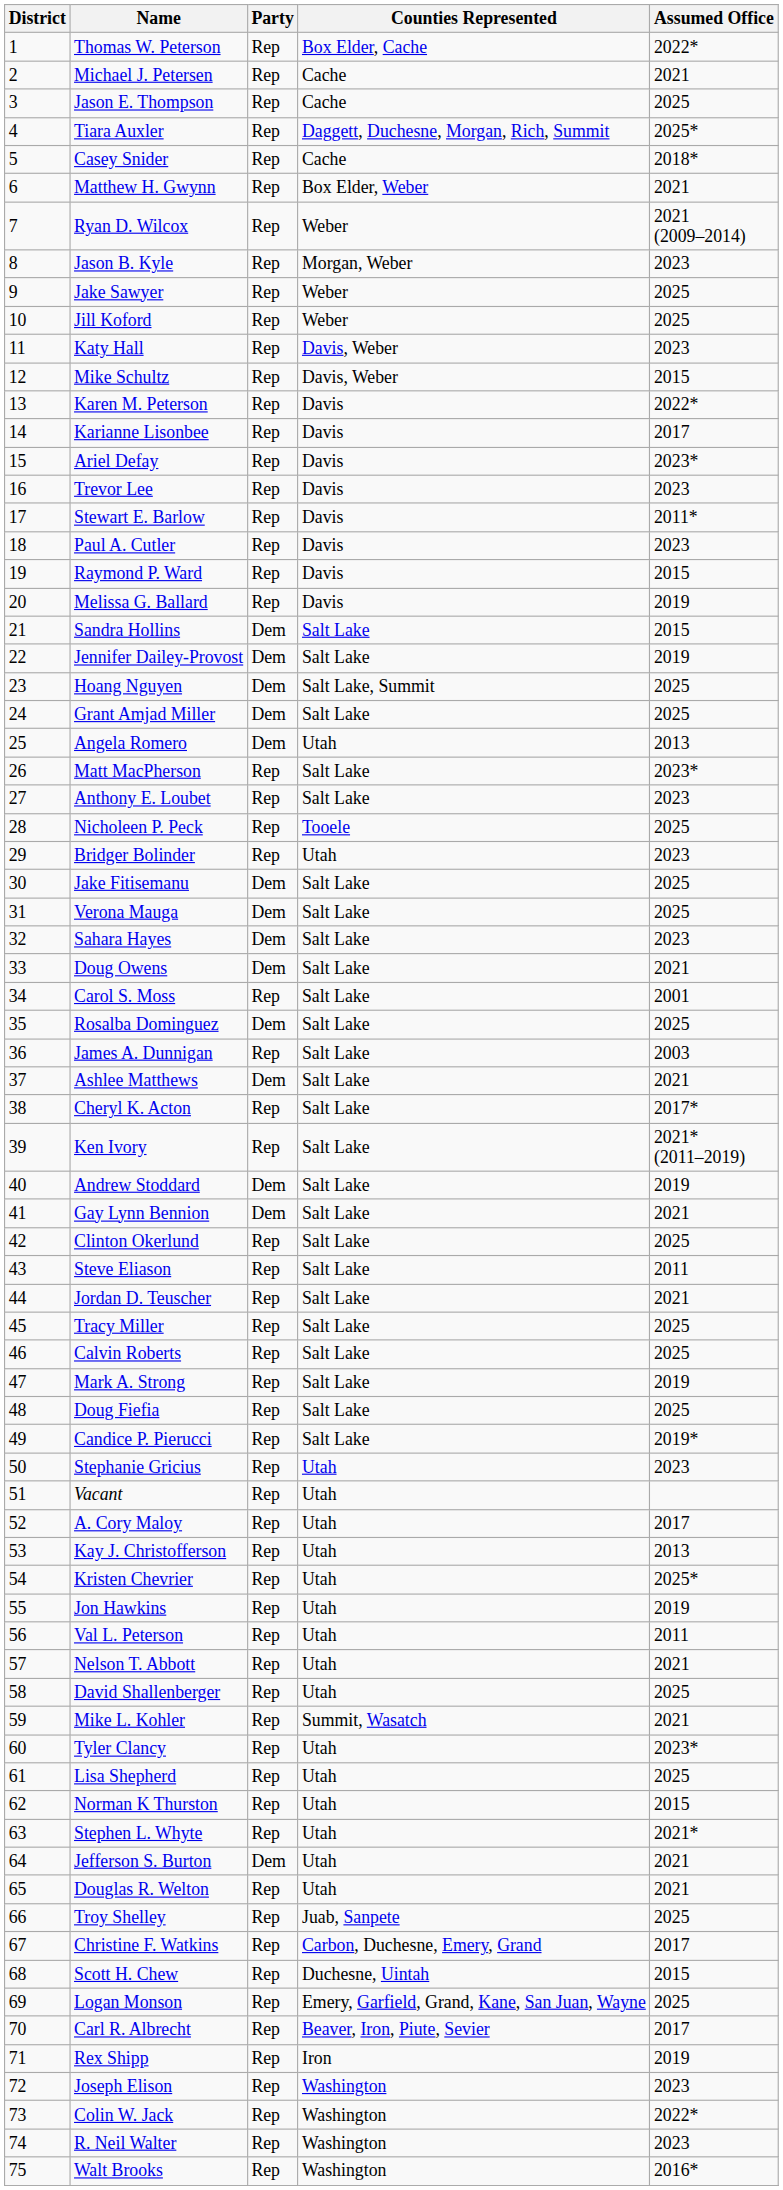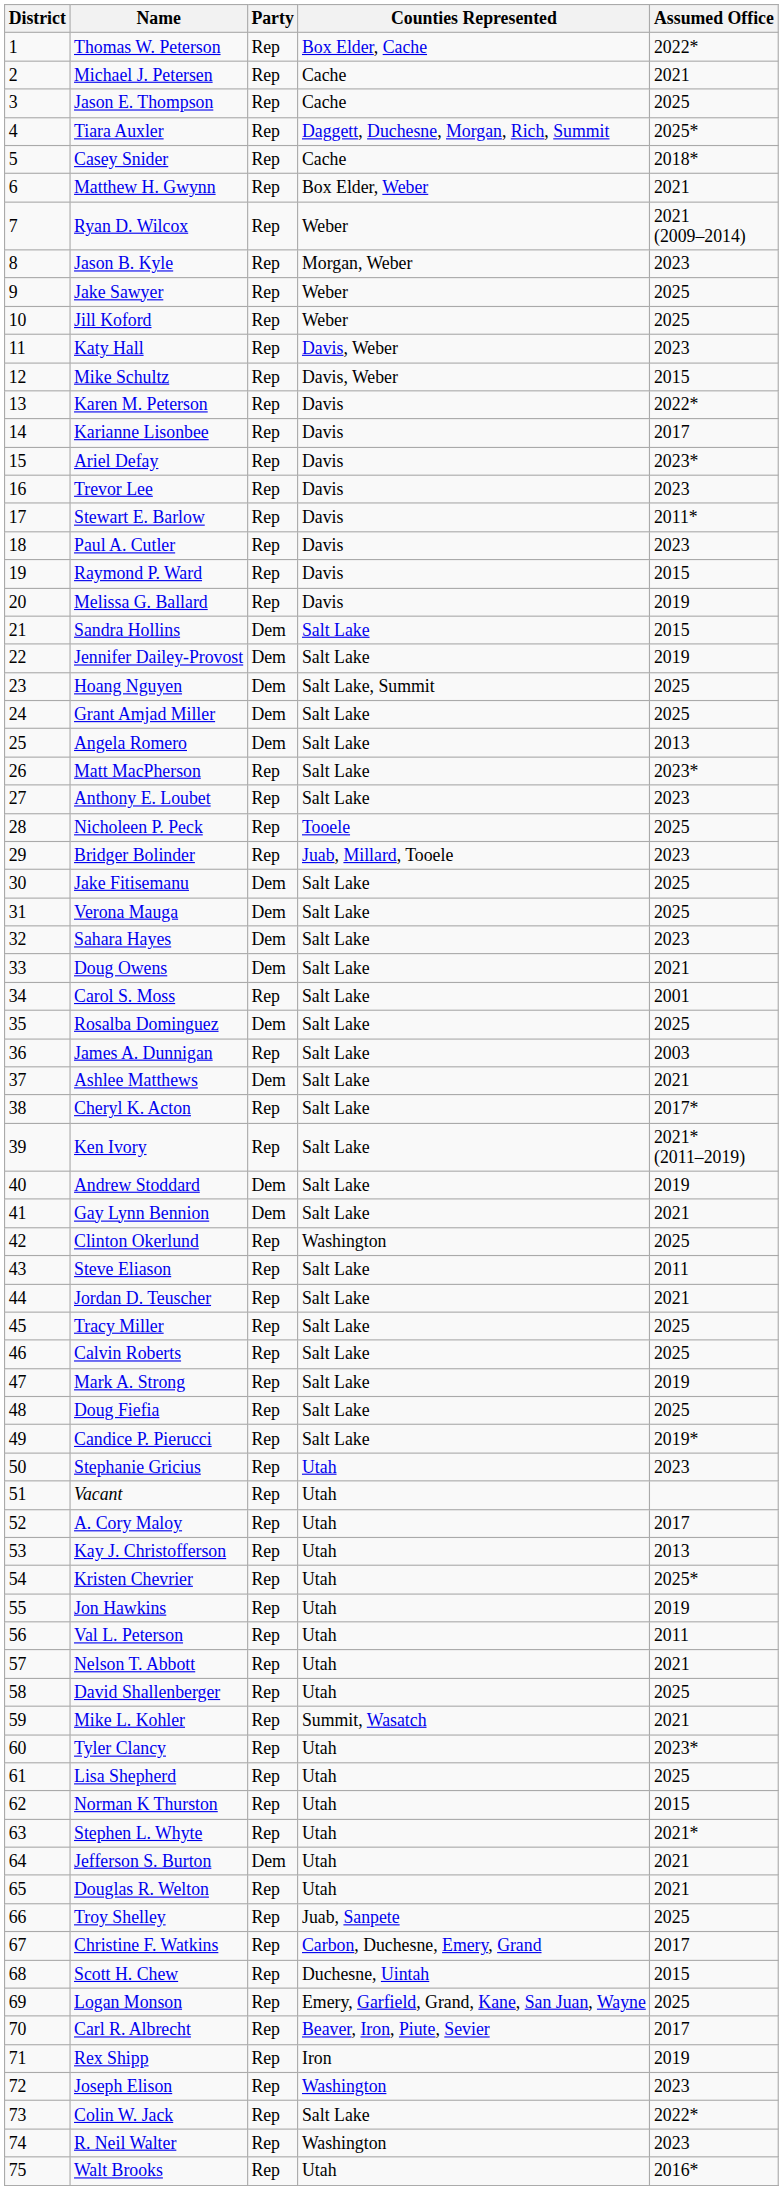 <table class="wikitable sortable">
 <tr>
 <th>District</th>
 <th>Name</th>
 <th>Party</th>
 <th>Counties Represented</th>
 <th>Assumed Office</th>
 </tr>
 <tr>
 <td>1</td>
 <td><a href='#'>Thomas W. Peterson</a></td>
 <td>Rep</td>
 <td><a href='#'>Box Elder</a>, <a href='#'>Cache</a></td>
 <td>2022*</td>
 </tr>
 <tr>
 <td>2</td>
 <td><a href='#'>Michael J. Petersen</a></td>
 <td>Rep</td>
 <td>Cache</td>
 <td>2021</td>
 </tr>
 <tr>
 <td>3</td>
 <td><a href='#'>Jason E. Thompson</a></td>
 <td>Rep</td>
 <td>Cache</td>
 <td>2025</td>
 </tr>
 <tr>
 <td>4</td>
 <td><a href='#'>Tiara Auxler</a></td>
 <td>Rep</td>
 <td><a href='#'>Daggett</a>, <a href='#'>Duchesne</a>, <a href='#'>Morgan</a>, <a href='#'>Rich</a>, <a href='#'>Summit</a></td>
 <td>2025*</td>
 </tr>
 <tr>
 <td>5</td>
 <td><a href='#'>Casey Snider</a></td>
 <td>Rep</td>
 <td>Cache</td>
 <td>2018*</td>
 </tr>
 <tr>
 <td>6</td>
 <td><a href='#'>Matthew H. Gwynn</a></td>
 <td>Rep</td>
 <td>Box Elder, <a href='#'>Weber</a></td>
 <td>2021</td>
 </tr>
 <tr>
 <td>7</td>
 <td><a href='#'>Ryan D. Wilcox</a></td>
 <td>Rep</td>
 <td>Weber</td>
 <td>2021<br>(2009–2014)</td>
 </tr>
 <tr>
 <td>8</td>
 <td><a href='#'>Jason B. Kyle</a></td>
 <td>Rep</td>
 <td>Morgan, Weber</td>
 <td>2023</td>
 </tr>
 <tr>
 <td>9</td>
 <td><a href='#'>Jake Sawyer</a></td>
 <td>Rep</td>
 <td>Weber</td>
 <td>2025</td>
 </tr>
 <tr>
 <td>10</td>
 <td><a href='#'>Jill Koford</a></td>
 <td>Rep</td>
 <td>Weber</td>
 <td>2025</td>
 </tr>
 <tr>
 <td>11</td>
 <td><a href='#'>Katy Hall</a></td>
 <td>Rep</td>
 <td><a href='#'>Davis</a>, Weber</td>
 <td>2023</td>
 </tr>
 <tr>
 <td>12</td>
 <td><a href='#'>Mike Schultz</a></td>
 <td>Rep</td>
 <td>Davis, Weber</td>
 <td>2015</td>
 </tr>
 <tr>
 <td>13</td>
 <td><a href='#'>Karen M. Peterson</a></td>
 <td>Rep</td>
 <td>Davis</td>
 <td>2022*</td>
 </tr>
 <tr>
 <td>14</td>
 <td><a href='#'>Karianne Lisonbee</a></td>
 <td>Rep</td>
 <td>Davis</td>
 <td>2017</td>
 </tr>
 <tr>
 <td>15</td>
 <td><a href='#'>Ariel Defay</a></td>
 <td>Rep</td>
 <td>Davis</td>
 <td>2023*</td>
 </tr>
 <tr>
 <td>16</td>
 <td><a href='#'>Trevor Lee</a></td>
 <td>Rep</td>
 <td>Davis</td>
 <td>2023</td>
 </tr>
 <tr>
 <td>17</td>
 <td><a href='#'>Stewart E. Barlow</a></td>
 <td>Rep</td>
 <td>Davis</td>
 <td>2011*</td>
 </tr>
 <tr>
 <td>18</td>
 <td><a href='#'>Paul A. Cutler</a></td>
 <td>Rep</td>
 <td>Davis</td>
 <td>2023</td>
 </tr>
 <tr>
 <td>19</td>
 <td><a href='#'>Raymond P. Ward</a></td>
 <td>Rep</td>
 <td>Davis</td>
 <td>2015</td>
 </tr>
 <tr>
 <td>20</td>
 <td><a href='#'>Melissa G. Ballard</a></td>
 <td>Rep</td>
 <td>Davis</td>
 <td>2019</td>
 </tr>
 <tr>
 <td>21</td>
 <td><a href='#'>Sandra Hollins</a></td>
 <td>Dem</td>
 <td><a href='#'>Salt Lake</a></td>
 <td>2015</td>
 </tr>
 <tr>
 <td>22</td>
 <td><a href='#'>Jennifer Dailey-Provost</a></td>
 <td>Dem</td>
 <td>Salt Lake</td>
 <td>2019</td>
 </tr>
 <tr>
 <td>23</td>
 <td><a href='#'>Hoang Nguyen</a></td>
 <td>Dem</td>
 <td>Salt Lake, Summit</td>
 <td>2025</td>
 </tr>
 <tr>
 <td>24</td>
 <td><a href='#'>Grant Amjad Miller</a></td>
 <td>Dem</td>
 <td>Salt Lake</td>
 <td>2025</td>
 </tr>
 <tr>
 <td>25</td>
 <td><a href='#'>Angela Romero</a></td>
 <td>Dem</td>
-<td>Utah</td>
+<td>Salt Lake</td>
 <td>2013</td>
 </tr>
 <tr>
 <td>26</td>
 <td><a href='#'>Matt MacPherson</a></td>
 <td>Rep</td>
 <td>Salt Lake</td>
 <td>2023*</td>
 </tr>
 <tr>
 <td>27</td>
 <td><a href='#'>Anthony E. Loubet</a></td>
 <td>Rep</td>
 <td>Salt Lake</td>
 <td>2023</td>
 </tr>
 <tr>
 <td>28</td>
 <td><a href='#'>Nicholeen P. Peck</a></td>
 <td>Rep</td>
 <td><a href='#'>Tooele</a></td>
 <td>2025</td>
 </tr>
 <tr>
 <td>29</td>
 <td><a href='#'>Bridger Bolinder</a></td>
 <td>Rep</td>
-<td>Utah</td>
+<td><a href='#'>Juab</a>, <a href='#'>Millard</a>, Tooele</td>
 <td>2023</td>
 </tr>
 <tr>
 <td>30</td>
 <td><a href='#'>Jake Fitisemanu</a></td>
 <td>Dem</td>
 <td>Salt Lake</td>
 <td>2025</td>
 </tr>
 <tr>
 <td>31</td>
 <td><a href='#'>Verona Mauga</a></td>
 <td>Dem</td>
 <td>Salt Lake</td>
 <td>2025</td>
 </tr>
 <tr>
 <td>32</td>
 <td><a href='#'>Sahara Hayes</a></td>
 <td>Dem</td>
 <td>Salt Lake</td>
 <td>2023</td>
 </tr>
 <tr>
 <td>33</td>
 <td><a href='#'>Doug Owens</a></td>
 <td>Dem</td>
 <td>Salt Lake</td>
 <td>2021</td>
 </tr>
 <tr>
 <td>34</td>
 <td><a href='#'>Carol S. Moss</a></td>
 <td>Rep</td>
 <td>Salt Lake</td>
 <td>2001</td>
 </tr>
 <tr>
 <td>35</td>
 <td><a href='#'>Rosalba Dominguez</a></td>
 <td>Dem</td>
 <td>Salt Lake</td>
 <td>2025</td>
 </tr>
 <tr>
 <td>36</td>
 <td><a href='#'>James A. Dunnigan</a></td>
 <td>Rep</td>
 <td>Salt Lake</td>
 <td>2003</td>
 </tr>
 <tr>
 <td>37</td>
 <td><a href='#'>Ashlee Matthews</a></td>
 <td>Dem</td>
 <td>Salt Lake</td>
 <td>2021</td>
 </tr>
 <tr>
 <td>38</td>
 <td><a href='#'>Cheryl K. Acton</a></td>
 <td>Rep</td>
 <td>Salt Lake</td>
 <td>2017*</td>
 </tr>
 <tr>
 <td>39</td>
 <td><a href='#'>Ken Ivory</a></td>
 <td>Rep</td>
 <td>Salt Lake</td>
 <td>2021*<br>(2011–2019)</td>
 </tr>
 <tr>
 <td>40</td>
 <td><a href='#'>Andrew Stoddard</a></td>
 <td>Dem</td>
 <td>Salt Lake</td>
 <td>2019</td>
 </tr>
 <tr>
 <td>41</td>
 <td><a href='#'>Gay Lynn Bennion</a></td>
 <td>Dem</td>
 <td>Salt Lake</td>
 <td>2021</td>
 </tr>
 <tr>
 <td>42</td>
 <td><a href='#'>Clinton Okerlund</a></td>
 <td>Rep</td>
-<td>Salt Lake</td>
+<td>Washington</td>
 <td>2025</td>
 </tr>
 <tr>
 <td>43</td>
 <td><a href='#'>Steve Eliason</a></td>
 <td>Rep</td>
 <td>Salt Lake</td>
 <td>2011</td>
 </tr>
 <tr>
 <td>44</td>
 <td><a href='#'>Jordan D. Teuscher</a></td>
 <td>Rep</td>
 <td>Salt Lake</td>
 <td>2021</td>
 </tr>
 <tr>
 <td>45</td>
 <td><a href='#'>Tracy Miller</a></td>
 <td>Rep</td>
 <td>Salt Lake</td>
 <td>2025</td>
 </tr>
 <tr>
 <td>46</td>
 <td><a href='#'>Calvin Roberts</a></td>
 <td>Rep</td>
 <td>Salt Lake</td>
 <td>2025</td>
 </tr>
 <tr>
 <td>47</td>
 <td><a href='#'>Mark A. Strong</a></td>
 <td>Rep</td>
 <td>Salt Lake</td>
 <td>2019</td>
 </tr>
 <tr>
 <td>48</td>
 <td><a href='#'>Doug Fiefia</a></td>
 <td>Rep</td>
 <td>Salt Lake</td>
 <td>2025</td>
 </tr>
 <tr>
 <td>49</td>
 <td><a href='#'>Candice P. Pierucci</a></td>
 <td>Rep</td>
 <td>Salt Lake</td>
 <td>2019*</td>
 </tr>
 <tr>
 <td>50</td>
 <td><a href='#'>Stephanie Gricius</a></td>
 <td>Rep</td>
 <td><a href='#'>Utah</a></td>
 <td>2023</td>
 </tr>
 <tr>
 <td>51</td>
 <td><em>Vacant</em></td>
 <td>Rep</td>
 <td>Utah</td>
 <td></td>
 </tr>
 <tr>
 <td>52</td>
 <td><a href='#'>A. Cory Maloy</a></td>
 <td>Rep</td>
 <td>Utah</td>
 <td>2017</td>
 </tr>
 <tr>
 <td>53</td>
 <td><a href='#'>Kay J. Christofferson</a></td>
 <td>Rep</td>
 <td>Utah</td>
 <td>2013</td>
 </tr>
 <tr>
 <td>54</td>
 <td><a href='#'>Kristen Chevrier</a></td>
 <td>Rep</td>
 <td>Utah</td>
 <td>2025*</td>
 </tr>
 <tr>
 <td>55</td>
 <td><a href='#'>Jon Hawkins</a></td>
 <td>Rep</td>
 <td>Utah</td>
 <td>2019</td>
 </tr>
 <tr>
 <td>56</td>
 <td><a href='#'>Val L. Peterson</a></td>
 <td>Rep</td>
 <td>Utah</td>
 <td>2011</td>
 </tr>
 <tr>
 <td>57</td>
 <td><a href='#'>Nelson T. Abbott</a></td>
 <td>Rep</td>
 <td>Utah</td>
 <td>2021</td>
 </tr>
 <tr>
 <td>58</td>
 <td><a href='#'>David Shallenberger</a></td>
 <td>Rep</td>
 <td>Utah</td>
 <td>2025</td>
 </tr>
 <tr>
 <td>59</td>
 <td><a href='#'>Mike L. Kohler</a></td>
 <td>Rep</td>
 <td>Summit, <a href='#'>Wasatch</a></td>
 <td>2021</td>
 </tr>
 <tr>
 <td>60</td>
 <td><a href='#'>Tyler Clancy</a></td>
 <td>Rep</td>
 <td>Utah</td>
 <td>2023*</td>
 </tr>
 <tr>
 <td>61</td>
 <td><a href='#'>Lisa Shepherd</a></td>
 <td>Rep</td>
 <td>Utah</td>
 <td>2025</td>
 </tr>
 <tr>
 <td>62</td>
 <td><a href='#'>Norman K Thurston</a></td>
 <td>Rep</td>
 <td>Utah</td>
 <td>2015</td>
 </tr>
 <tr>
 <td>63</td>
 <td><a href='#'>Stephen L. Whyte</a></td>
 <td>Rep</td>
 <td>Utah</td>
 <td>2021*</td>
 </tr>
 <tr>
 <td>64</td>
 <td><a href='#'>Jefferson S. Burton</a></td>
 <td>Dem</td>
 <td>Utah</td>
 <td>2021</td>
 </tr>
 <tr>
 <td>65</td>
 <td><a href='#'>Douglas R. Welton</a></td>
 <td>Rep</td>
 <td>Utah</td>
 <td>2021</td>
 </tr>
 <tr>
 <td>66</td>
 <td><a href='#'>Troy Shelley</a></td>
 <td>Rep</td>
 <td>Juab, <a href='#'>Sanpete</a></td>
 <td>2025</td>
 </tr>
 <tr>
 <td>67</td>
 <td><a href='#'>Christine F. Watkins</a></td>
 <td>Rep</td>
 <td><a href='#'>Carbon</a>, Duchesne, <a href='#'>Emery</a>, <a href='#'>Grand</a></td>
 <td>2017</td>
 </tr>
 <tr>
 <td>68</td>
 <td><a href='#'>Scott H. Chew</a></td>
 <td>Rep</td>
 <td>Duchesne, <a href='#'>Uintah</a></td>
 <td>2015</td>
 </tr>
 <tr>
 <td>69</td>
 <td><a href='#'>Logan Monson</a></td>
 <td>Rep</td>
 <td>Emery, <a href='#'>Garfield</a>, Grand, <a href='#'>Kane</a>, <a href='#'>San Juan</a>, <a href='#'>Wayne</a></td>
 <td>2025</td>
 </tr>
 <tr>
 <td>70</td>
 <td><a href='#'>Carl R. Albrecht</a></td>
 <td>Rep</td>
 <td><a href='#'>Beaver</a>, <a href='#'>Iron</a>, <a href='#'>Piute</a>, <a href='#'>Sevier</a></td>
 <td>2017</td>
 </tr>
 <tr>
 <td>71</td>
 <td><a href='#'>Rex Shipp</a></td>
 <td>Rep</td>
 <td>Iron</td>
 <td>2019</td>
 </tr>
 <tr>
 <td>72</td>
 <td><a href='#'>Joseph Elison</a></td>
 <td>Rep</td>
 <td><a href='#'>Washington</a></td>
 <td>2023</td>
 </tr>
 <tr>
 <td>73</td>
 <td><a href='#'>Colin W. Jack</a></td>
 <td>Rep</td>
-<td>Washington</td>
+<td>Salt Lake</td>
 <td>2022*</td>
 </tr>
 <tr>
 <td>74</td>
 <td><a href='#'>R. Neil Walter</a></td>
 <td>Rep</td>
 <td>Washington</td>
 <td>2023</td>
 </tr>
 <tr>
 <td>75</td>
 <td><a href='#'>Walt Brooks</a></td>
 <td>Rep</td>
-<td>Washington</td>
+<td>Utah</td>
 <td>2016*</td>
 </tr>
 <tr>
 </tr>
 </table>
